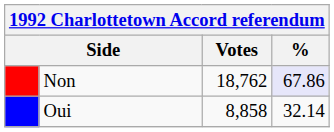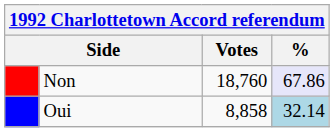 <table class="wikitable" style="font-size: 95%; clear:both">
 <tr style="background-color:#E9E9E9">
 <th colspan=4><a href='#'>1992 Charlottetown Accord referendum</a></th>
 </tr>
 <tr style="background-color:#E9E9E9">
 <th colspan=2 style="width: 130px">Side</th>
 <th style="width: 50px">Votes</th>
 <th style="width: 40px">%</th>
 </tr>
 <tr>
 <td bgcolor="red"></td>
 <td>Non</td>
-<td align="right">18,762</td>
+<td align="right">18,760</td>
 <td align="right" style="background: lavender;">67.86</td>
 </tr>
 <tr>
 <td bgcolor="blue"></td>
 <td>Oui</td>
 <td align="right">8,858</td>
-<td align="right">32.14</td>
+<td align="right" style="background: lightblue;">32.14</td>
 </tr>
 <tr>
 </tr>
 </table>
